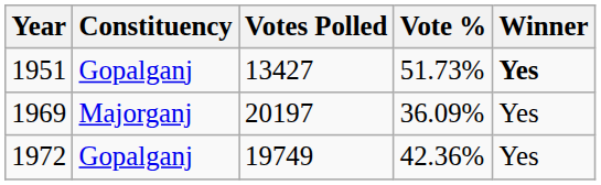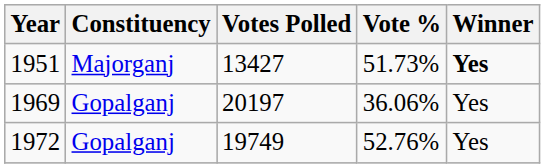 <table class="wikitable">
 <tr>
 <th>Year</th>
 <th>Constituency</th>
 <th>Votes Polled</th>
 <th>Vote %</th>
 <th>Winner</th>
 </tr>
 <tr>
 <td>1951</td>
-<td><a href='#'>Gopalganj</a></td>
+<td><a href='#'>Majorganj</a></td>
 <td>13427</td>
 <td>51.73%</td>
 <td><strong>Yes</strong></td>
 </tr>
 <tr>
 <td>1969</td>
-<td><a href='#'>Majorganj</a></td>
+<td><a href='#'>Gopalganj</a></td>
 <td>20197</td>
-<td>36.09%</td>
+<td>36.06%</td>
 <td>Yes</td>
 </tr>
 <tr>
 <td>1972</td>
 <td><a href='#'>Gopalganj</a></td>
 <td>19749</td>
-<td>42.36%</td>
+<td>52.76%</td>
 <td>Yes</td>
 </tr>
 </table>
